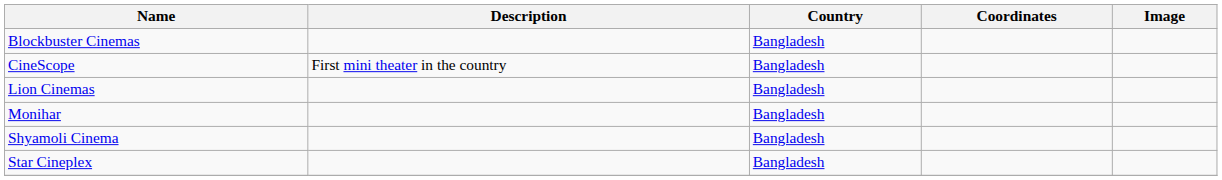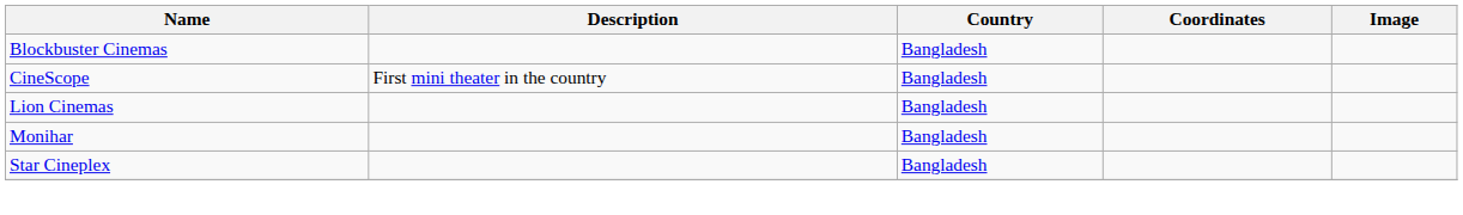 <table class='wikitable sortable' style="width:100%">
 <tr>
 <th>Name</th>
 <th>Description</th>
 <th>Country</th>
 <th>Coordinates</th>
 <th>Image</th>
 </tr>
 <tr>
 <td><a href='#'>Blockbuster Cinemas</a></td>
 <td></td>
 <td><a href='#'>Bangladesh</a></td>
 <td></td>
 <td></td>
 </tr>
 <tr>
 <td><a href='#'>CineScope</a></td>
 <td>First <a href='#'>mini theater</a> in the country</td>
 <td><a href='#'>Bangladesh</a></td>
 <td></td>
 <td></td>
 </tr>
 <tr>
 <td><a href='#'>Lion Cinemas</a></td>
 <td></td>
 <td><a href='#'>Bangladesh</a></td>
 <td></td>
 <td></td>
 </tr>
 <tr>
 <td><a href='#'>Monihar</a></td>
 <td></td>
 <td><a href='#'>Bangladesh</a></td>
 <td></td>
 <td></td>
 </tr>
 <tr>
-<td><a href='#'>Shyamoli Cinema</a></td>
-<td></td>
-<td><a href='#'>Bangladesh</a></td>
-<td></td>
-<td></td>
-</tr>
-<tr>
 <td><a href='#'>Star Cineplex</a></td>
 <td></td>
 <td><a href='#'>Bangladesh</a></td>
 <td></td>
 <td></td>
 </tr>
 <tr>
 </tr>
 </table>
